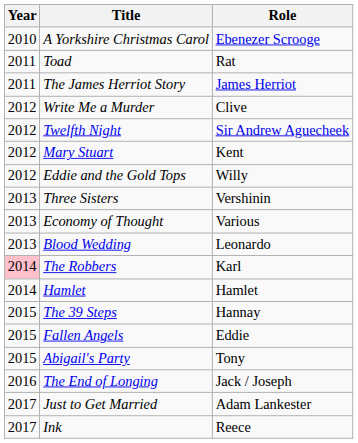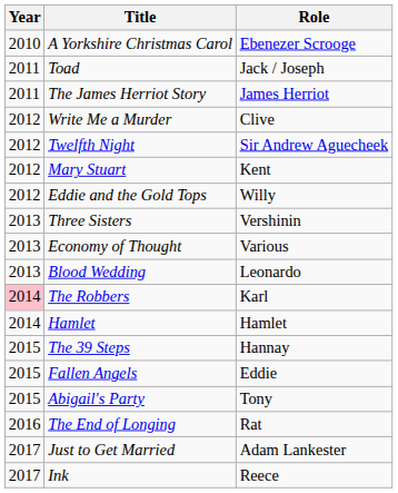 <table class="wikitable">
 <tr>
 <th>Year</th>
 <th>Title</th>
 <th>Role</th>
 </tr>
 <tr>
 <td>2010</td>
 <td><em>A Yorkshire Christmas Carol</em></td>
 <td><a href='#'>Ebenezer Scrooge</a></td>
 </tr>
 <tr>
 <td>2011</td>
 <td><em>Toad</em></td>
-<td>Rat</td>
+<td>Jack / Joseph</td>
 </tr>
 <tr>
 <td>2011</td>
 <td><em>The James Herriot Story</em></td>
 <td><a href='#'>James Herriot</a></td>
 </tr>
 <tr>
 <td>2012</td>
 <td><em>Write Me a Murder</em></td>
 <td>Clive</td>
 </tr>
 <tr>
 <td>2012</td>
 <td><em><a href='#'>Twelfth Night</a></em></td>
 <td><a href='#'>Sir Andrew Aguecheek</a></td>
 </tr>
 <tr>
 <td>2012</td>
 <td><em><a href='#'>Mary Stuart</a></em></td>
 <td>Kent</td>
 </tr>
 <tr>
 <td>2012</td>
 <td><em>Eddie and the Gold Tops</em></td>
 <td>Willy</td>
 </tr>
 <tr>
 <td>2013</td>
 <td><em>Three Sisters</em></td>
 <td>Vershinin</td>
 </tr>
 <tr>
 <td>2013</td>
 <td><em>Economy of Thought</em></td>
 <td>Various</td>
 </tr>
 <tr>
 <td>2013</td>
 <td><em><a href='#'>Blood Wedding</a></em></td>
 <td>Leonardo</td>
 </tr>
 <tr>
 <td style="background: pink;">2014</td>
 <td><em><a href='#'>The Robbers</a></em></td>
 <td>Karl</td>
 </tr>
 <tr>
 <td>2014</td>
 <td><em><a href='#'>Hamlet</a></em></td>
 <td>Hamlet</td>
 </tr>
 <tr>
 <td>2015</td>
 <td><em><a href='#'>The 39 Steps</a></em></td>
 <td>Hannay</td>
 </tr>
 <tr>
 <td>2015</td>
 <td><em><a href='#'>Fallen Angels</a></em></td>
 <td>Eddie</td>
 </tr>
 <tr>
 <td>2015</td>
 <td><em><a href='#'>Abigail's Party</a></em></td>
 <td>Tony</td>
 </tr>
 <tr>
 <td>2016</td>
 <td><em><a href='#'>The End of Longing</a></em></td>
-<td>Jack / Joseph</td>
+<td>Rat</td>
 </tr>
 <tr>
 <td>2017</td>
 <td><em>Just to Get Married</em></td>
 <td>Adam Lankester</td>
 </tr>
 <tr>
 <td>2017</td>
 <td><em>Ink</em></td>
 <td>Reece</td>
 </tr>
 </table>
